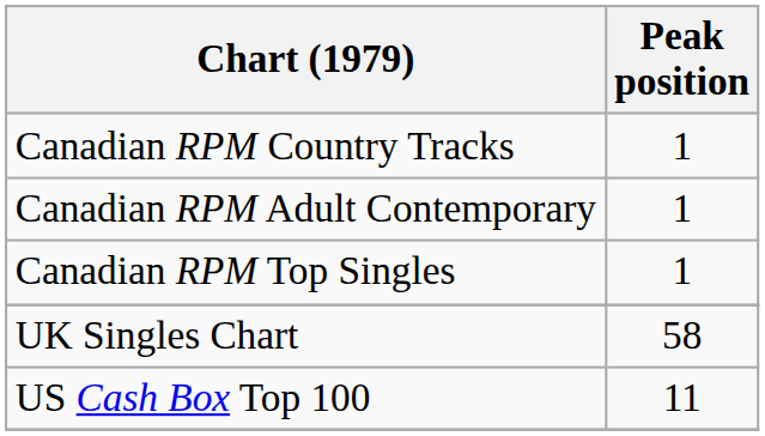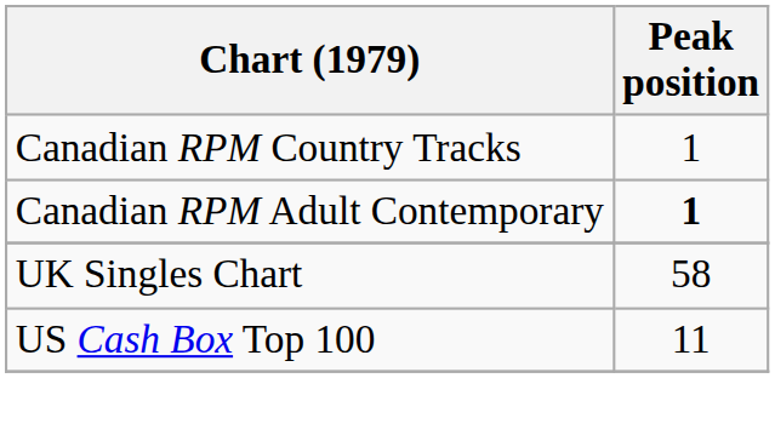 <table class="wikitable sortable">
 <tr>
 <th>Chart (1979)</th>
 <th>Peak<br>position</th>
 </tr>
 <tr>
 <td>Canadian <em>RPM</em> Country Tracks</td>
 <td align="center">1</td>
 </tr>
 <tr>
 <td>Canadian <em>RPM</em> Adult Contemporary</td>
-<td align="center">1</td>
-</tr>
-<tr>
-<td>Canadian <em>RPM</em> Top Singles </td>
-<td align="center">1</td>
+<td align="center"><strong>1</strong></td>
 </tr>
 <tr>
 </tr>
 <tr>
 </tr>
 <tr>
 </tr>
 <tr>
 <td>UK Singles Chart</td>
 <td align="center">58</td>
 </tr>
 <tr>
 <td>US <em><a href='#'>Cash Box</a></em> Top 100 </td>
 <td style="text-align:center;">11</td>
 </tr>
 <tr>
 </tr>
 </table>
